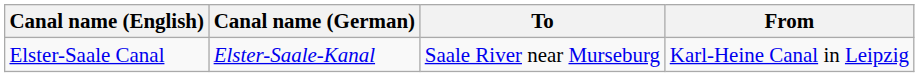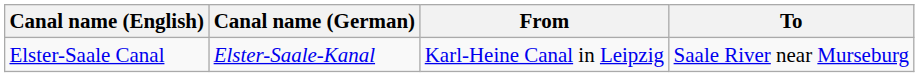 <table class="wikitable" style="vertical-align:top;">
 <tr>
 <th>Canal name (English)</th>
 <th>Canal name (German)</th>
+<th>From</th>
 <th>To</th>
-<th>From</th>
 </tr>
 <tr>
 <td><a href='#'>Elster-Saale Canal</a></td>
 <td><em><a href='#'>Elster-Saale-Kanal</a></em></td>
+<td><a href='#'>Karl-Heine Canal</a> in <a href='#'>Leipzig</a></td>
 <td><a href='#'>Saale River</a> near <a href='#'>Murseburg</a></td>
-<td><a href='#'>Karl-Heine Canal</a> in <a href='#'>Leipzig</a></td>
 </tr>
 </table>
